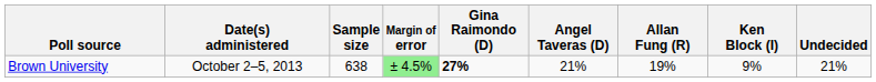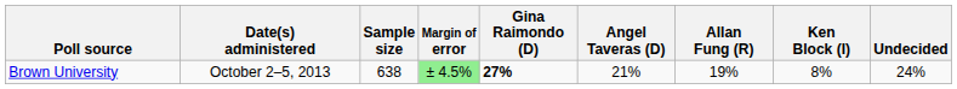 <table class="wikitable">
 <tr valign= bottom>
 <th style="width:185px;">Poll source</th>
 <th style="width:190px;">Date(s)<br>administered</th>
 <th class=small>Sample<br>size</th>
 <th><small>Margin of</small><br>error</th>
 <th style="width:100px;">Gina<br>Raimondo (D)</th>
 <th style="width:100px;">Angel<br>Taveras (D)</th>
 <th style="width:100px;">Allan<br>Fung (R)</th>
 <th style="width:100px;">Ken<br>Block (I)</th>
 <th style="width:40px;">Undecided</th>
 </tr>
 <tr>
 <td><a href='#'>Brown University</a></td>
 <td align=center>October 2–5, 2013</td>
 <td align=center>638</td>
 <td align=center style="background: lightgreen;">± 4.5%</td>
 <td><strong>27%</strong></td>
 <td align=center>21%</td>
 <td align=center>19%</td>
-<td align=center>9%</td>
-<td align=center>21%</td>
+<td align=center>8%</td>
+<td align=center>24%</td>
 </tr>
 </table>
